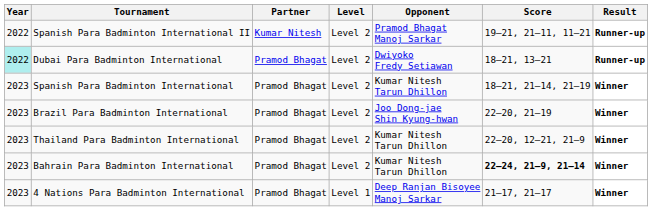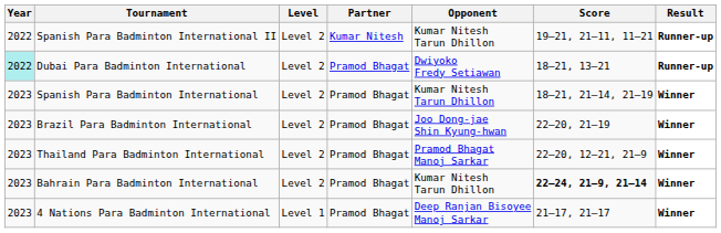 <table class="sortable wikitable" style="font-size: 90%;">
 <tr>
 <th>Year</th>
 <th>Tournament</th>
+<th>Level</th>
 <th>Partner</th>
-<th>Level</th>
 <th>Opponent</th>
 <th>Score</th>
 <th>Result</th>
 </tr>
 <tr>
 <td align="center">2022</td>
 <td align="left">Spanish Para Badminton International II</td>
+<td align="left">Level 2</td>
 <td align="left"> <a href='#'>Kumar Nitesh</a></td>
-<td align="left">Level 2</td>
-<td align="left"> <a href='#'>Pramod Bhagat</a><br> <a href='#'>Manoj Sarkar</a></td>
+<td align="left"> Kumar Nitesh<br> Tarun Dhillon</td>
 <td align="left">19–21, 21–11, 11–21</td>
 <td style="text-align:left; background:white"> <strong>Runner-up</strong></td>
 </tr>
 <tr>
 <td align="center" style="background: paleturquoise;">2022</td>
 <td align="left">Dubai Para Badminton International</td>
+<td align="left">Level 2</td>
 <td align="left"> <a href='#'>Pramod Bhagat</a></td>
-<td align="left">Level 2</td>
 <td align="left"> <a href='#'>Dwiyoko</a><br> <a href='#'>Fredy Setiawan</a></td>
 <td align="left">18–21, 13–21</td>
 <td style="text-align:left; background:white"> <strong>Runner-up</strong></td>
 </tr>
 <tr>
 <td align="center">2023</td>
 <td align="left">Spanish Para Badminton International</td>
+<td align="left">Level 2</td>
 <td align="left"> Pramod Bhagat</td>
-<td align="left">Level 2</td>
 <td align="left"> Kumar Nitesh<br> <a href='#'>Tarun Dhillon</a></td>
 <td align="left">18–21, 21–14, 21–19</td>
 <td style="text-align:left; background:white"> <strong>Winner</strong></td>
 </tr>
 <tr>
 <td align="center">2023</td>
 <td align="left">Brazil Para Badminton International</td>
+<td align="left">Level 2</td>
 <td align="left"> Pramod Bhagat</td>
-<td align="left">Level 2</td>
 <td align="left"> <a href='#'>Joo Dong-jae</a><br> <a href='#'>Shin Kyung-hwan</a></td>
 <td align="left">22–20, 21–19</td>
 <td style="text-align:left; background:white"> <strong>Winner</strong></td>
 </tr>
 <tr>
 <td align="center">2023</td>
 <td align="left">Thailand Para Badminton International</td>
+<td align="left">Level 2</td>
 <td align="left"> Pramod Bhagat</td>
-<td align="left">Level 2</td>
-<td align="left"> Kumar Nitesh<br> Tarun Dhillon</td>
+<td align="left"> <a href='#'>Pramod Bhagat</a><br> <a href='#'>Manoj Sarkar</a></td>
 <td align="left">22–20, 12–21, 21–9</td>
 <td style="text-align:left; background:white"> <strong>Winner</strong></td>
 </tr>
 <tr>
 <td align="center">2023</td>
 <td align="left">Bahrain Para Badminton International</td>
+<td align="left">Level 2</td>
 <td align="left"> Pramod Bhagat</td>
-<td align="left">Level 2</td>
 <td align="left"> Kumar Nitesh<br> Tarun Dhillon</td>
 <td align="left"><strong>22–24, 21–9, 21–14</strong></td>
 <td style="text-align:left; background:white"> <strong>Winner</strong></td>
 </tr>
 <tr>
 <td align="center">2023</td>
 <td align="left">4 Nations Para Badminton International</td>
+<td align="left">Level 1</td>
 <td align="left"> Pramod Bhagat</td>
-<td align="left">Level 1</td>
 <td align="left"> <a href='#'>Deep Ranjan Bisoyee</a><br> <a href='#'>Manoj Sarkar</a></td>
 <td align="left">21–17, 21–17</td>
 <td style="text-align:left; background:white"> <strong>Winner</strong></td>
 </tr>
 </table>
